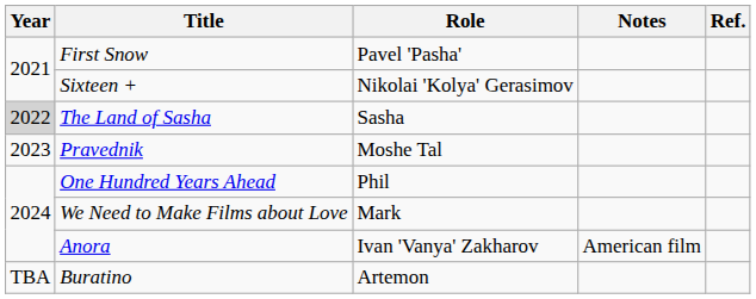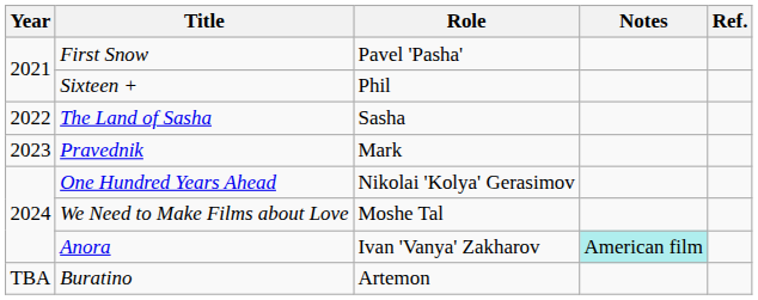 <table class="wikitable sortable">
 <tr>
 <th>Year</th>
 <th>Title</th>
 <th>Role</th>
 <th>Notes</th>
 <th>Ref.</th>
 </tr>
 <tr>
 <td rowspan="2">2021</td>
 <td><em>First Snow</em></td>
 <td>Pavel 'Pasha'</td>
 <td></td>
 <td></td>
 </tr>
 <tr>
 <td><em>Sixteen +</em></td>
-<td>Nikolai 'Kolya' Gerasimov</td>
+<td>Phil</td>
 <td></td>
 <td></td>
 </tr>
 <tr>
-<td style="background: lightgrey;">2022</td>
+<td>2022</td>
 <td><em><a href='#'>The Land of Sasha</a></em></td>
 <td>Sasha</td>
 <td></td>
 <td></td>
 </tr>
 <tr>
 <td>2023</td>
 <td><em><a href='#'>Pravednik</a></em></td>
-<td>Moshe Tal</td>
+<td>Mark</td>
 <td></td>
 <td></td>
 </tr>
 <tr>
 <td rowspan="3">2024</td>
 <td><em><a href='#'>One Hundred Years Ahead</a></em></td>
-<td>Phil</td>
+<td>Nikolai 'Kolya' Gerasimov</td>
 <td></td>
 <td></td>
 </tr>
 <tr>
 <td><em>We Need to Make Films about Love</em></td>
-<td>Mark</td>
+<td>Moshe Tal</td>
 <td></td>
 <td></td>
 </tr>
 <tr>
 <td><em><a href='#'>Anora</a></em></td>
 <td>Ivan 'Vanya' Zakharov</td>
-<td>American film</td>
+<td style="background: paleturquoise;">American film</td>
 <td></td>
 </tr>
 <tr>
 <td>TBA</td>
 <td><em>Buratino</em> </td>
 <td>Artemon</td>
 <td></td>
 <td></td>
 </tr>
 </table>
